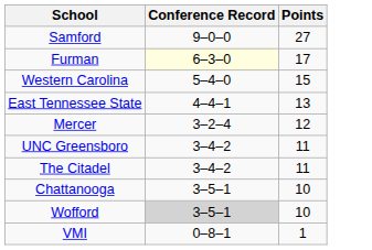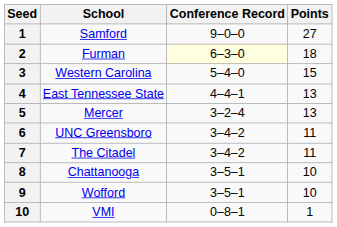 <table class="wikitable" style="text-align:center">
 <tr>
+<th>Seed</th>
 <th>School</th>
 <th>Conference Record</th>
 <th>Points</th>
 </tr>
 <tr>
+<th>1</th>
 <td><a href='#'>Samford</a></td>
 <td>9–0–0</td>
 <td>27</td>
 </tr>
 <tr>
+<th>2</th>
 <td><a href='#'>Furman</a></td>
 <td style="background: lightyellow;">6–3–0</td>
-<td>17</td>
+<td>18</td>
 </tr>
 <tr>
+<th>3</th>
 <td><a href='#'>Western Carolina</a></td>
 <td>5–4–0</td>
 <td>15</td>
 </tr>
 <tr>
+<th>4</th>
 <td><a href='#'>East Tennessee State</a></td>
 <td>4–4–1</td>
 <td>13</td>
 </tr>
 <tr>
+<th>5</th>
 <td><a href='#'>Mercer</a></td>
 <td>3–2–4</td>
-<td>12</td>
+<td>13</td>
 </tr>
 <tr>
+<th>6</th>
 <td><a href='#'>UNC Greensboro</a></td>
 <td>3–4–2</td>
 <td>11</td>
 </tr>
 <tr>
+<th>7</th>
 <td><a href='#'>The Citadel</a></td>
 <td>3–4–2</td>
 <td>11</td>
 </tr>
 <tr>
+<th>8</th>
 <td><a href='#'>Chattanooga</a></td>
 <td>3–5–1</td>
 <td>10</td>
 </tr>
 <tr>
+<th>9</th>
 <td><a href='#'>Wofford</a></td>
-<td style="background: lightgrey;">3–5–1</td>
+<td>3–5–1</td>
 <td>10</td>
 </tr>
 <tr>
+<th>10</th>
 <td><a href='#'>VMI</a></td>
 <td>0–8–1</td>
 <td>1</td>
 </tr>
 </table>
